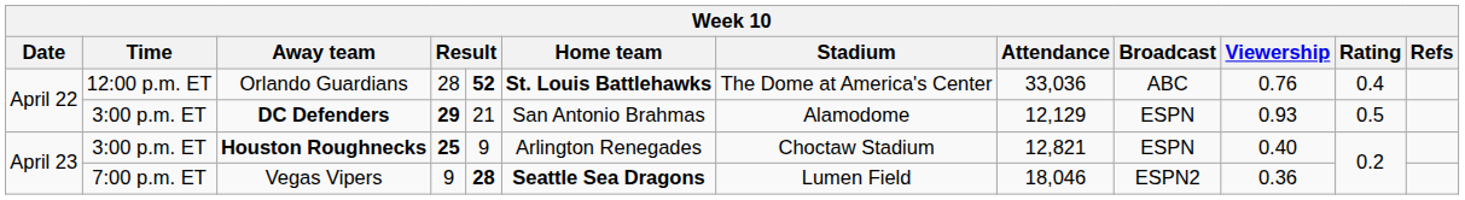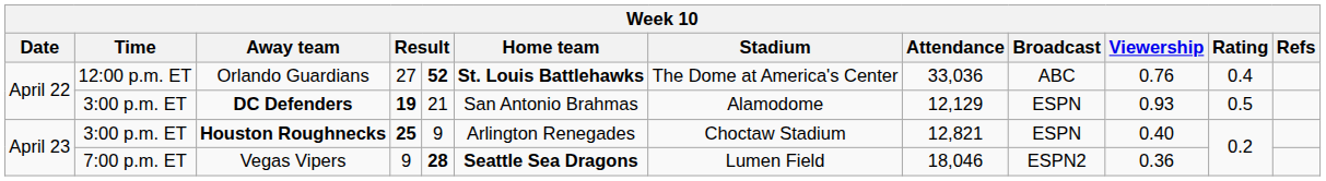 <table class="wikitable" style="text-align:center;">
 <tr>
 <th colspan="12">Week 10</th>
 </tr>
 <tr>
 <th>Date</th>
 <th>Time<br></th>
 <th>Away team</th>
 <th colspan="2">Result<br></th>
 <th>Home team</th>
 <th>Stadium</th>
 <th>Attendance</th>
 <th>Broadcast</th>
 <th><a href='#'>Viewership</a><br></th>
 <th>Rating<br></th>
 <th>Refs</th>
 </tr>
 <tr>
 <td rowspan=2>April 22</td>
 <td>12:00 p.m. ET</td>
 <td>Orlando Guardians</td>
-<td>28</td>
+<td>27</td>
 <td><strong>52</strong></td>
 <td><strong>St. Louis Battlehawks</strong></td>
 <td>The Dome at America's Center</td>
 <td>33,036</td>
 <td>ABC</td>
 <td>0.76</td>
 <td>0.4</td>
 <td></td>
 </tr>
 <tr>
 <td>3:00 p.m. ET</td>
 <td><strong>DC Defenders</strong></td>
-<td><strong>29</strong></td>
+<td><strong>19</strong></td>
 <td>21</td>
 <td>San Antonio Brahmas</td>
 <td>Alamodome</td>
 <td>12,129</td>
 <td>ESPN</td>
 <td>0.93</td>
 <td>0.5</td>
 <td></td>
 </tr>
 <tr>
 <td rowspan=2>April 23</td>
 <td>3:00 p.m. ET</td>
 <td><strong>Houston Roughnecks</strong></td>
 <td><strong>25</strong></td>
 <td>9</td>
 <td>Arlington Renegades</td>
 <td>Choctaw Stadium</td>
 <td>12,821</td>
 <td>ESPN</td>
 <td>0.40</td>
 <td rowspan="2">0.2</td>
 <td></td>
 </tr>
 <tr>
 <td>7:00 p.m. ET</td>
 <td>Vegas Vipers</td>
 <td>9</td>
 <td><strong>28</strong></td>
 <td><strong>Seattle Sea Dragons</strong></td>
 <td>Lumen Field</td>
 <td>18,046</td>
 <td>ESPN2</td>
 <td>0.36</td>
 <td></td>
 </tr>
 </table>
